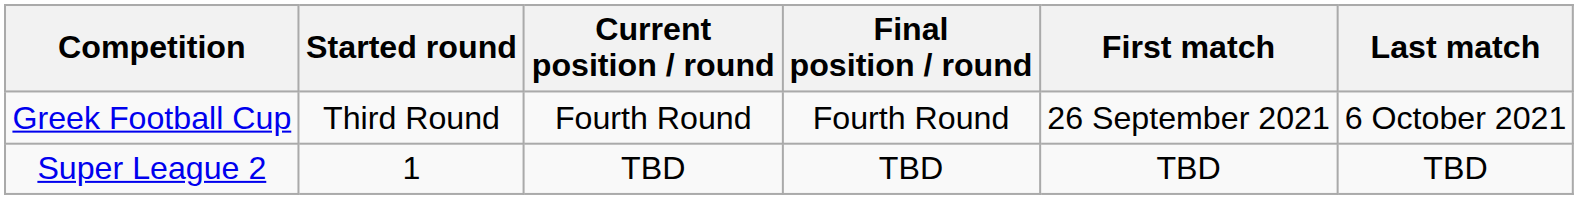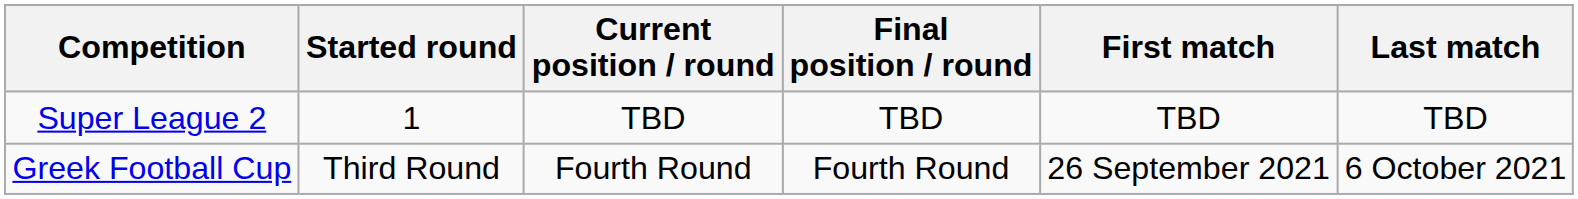 <table class="wikitable" style="text-align:center">
 <tr>
 <th>Competition</th>
 <th>Started round</th>
 <th>Current<br>position / round</th>
 <th>Final<br>position / round</th>
 <th>First match</th>
 <th>Last match</th>
 </tr>
 <tr>
+<td><a href='#'>Super League 2</a></td>
+<td>1</td>
+<td>TBD</td>
+<td>TBD</td>
+<td>TBD</td>
+<td>TBD</td>
+</tr>
+<tr>
 <td><a href='#'>Greek Football Cup</a></td>
 <td>Third Round</td>
 <td>Fourth Round</td>
 <td>Fourth Round</td>
 <td>26 September 2021</td>
 <td>6 October 2021</td>
 </tr>
-<tr>
-<td><a href='#'>Super League 2</a></td>
-<td>1</td>
-<td>TBD</td>
-<td>TBD</td>
-<td>TBD</td>
-<td>TBD</td>
-</tr>
 </table>
